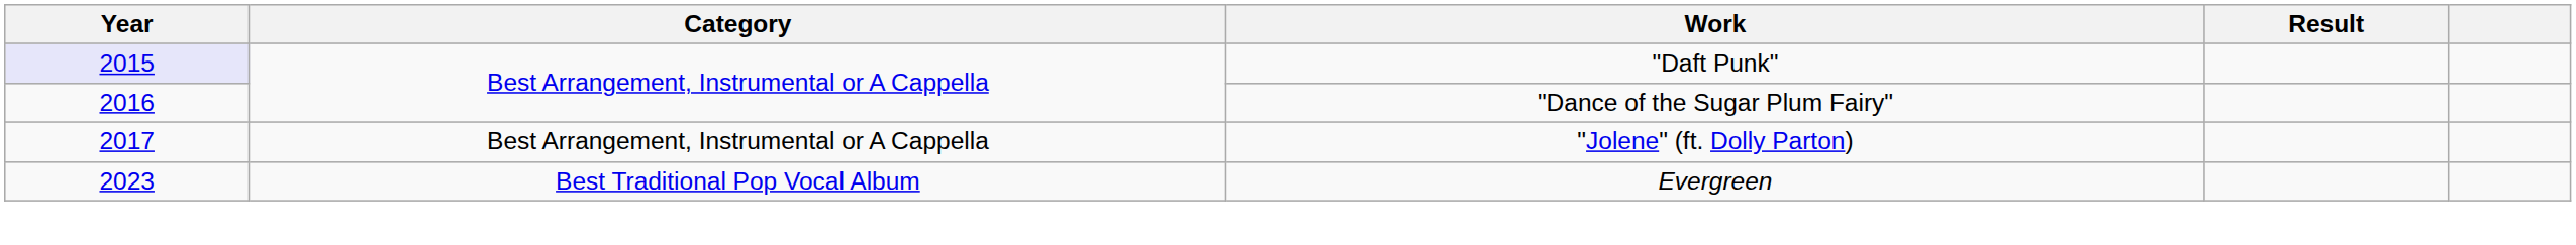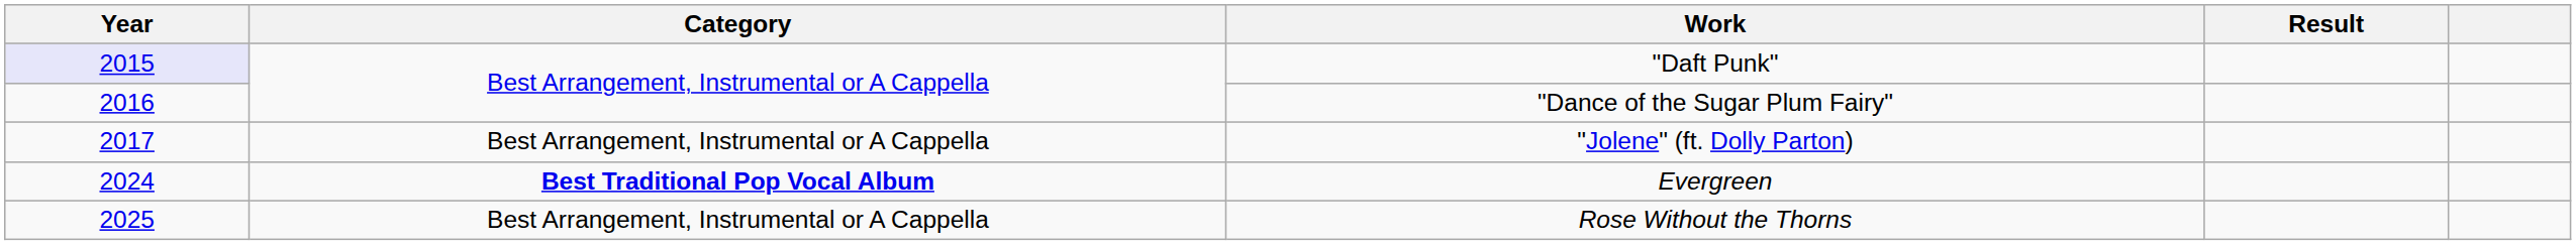 <table class="wikitable">
 <tr>
 <th style="width:5%;">Year</th>
 <th style="width:20%;">Category</th>
 <th style="width:20%;">Work</th>
 <th style="width:5%;">Result</th>
 <th style="width:2.5%;"></th>
 </tr>
 <tr>
 <td style="background: lavender; text-align:center;"><a href='#'>2015</a></td>
 <td style="text-align:center;" rowspan="2"><a href='#'>Best Arrangement, Instrumental or A Cappella</a></td>
 <td style="text-align:center;">"Daft Punk"</td>
 <td></td>
 <td style="text-align:center;"></td>
 </tr>
 <tr>
 <td style="text-align:center;"><a href='#'>2016</a></td>
 <td style="text-align:center;">"Dance of the Sugar Plum Fairy"</td>
 <td></td>
 <td style="text-align:center;"></td>
 </tr>
 <tr>
 <td style="text-align:center;"><a href='#'>2017</a></td>
 <td style="text-align:center;">Best Arrangement, Instrumental or A Cappella</td>
 <td style="text-align:center;">"<a href='#'>Jolene</a>" (ft. <a href='#'>Dolly Parton</a>)</td>
 <td></td>
 <td style="text-align:center;"></td>
 </tr>
 <tr>
-<td style="text-align:center;"><a href='#'>2023</a></td>
-<td style="text-align:center;"><a href='#'>Best Traditional Pop Vocal Album</a></td>
+<td style="text-align:center;"><a href='#'>2024</a></td>
+<td style="text-align:center;"><strong><a href='#'>Best Traditional Pop Vocal Album</a></strong></td>
 <td style="text-align:center;"><em>Evergreen</em></td>
 <td></td>
 <td style="text-align:center;"></td>
 </tr>
+<tr>
+<td style="text-align:center;"><a href='#'>2025</a></td>
+<td style="text-align:center;">Best Arrangement, Instrumental or A Cappella</td>
+<td style="text-align:center;"><em>Rose Without the Thorns</em></td>
+<td></td>
+<td></td>
+</tr>
 </table>
